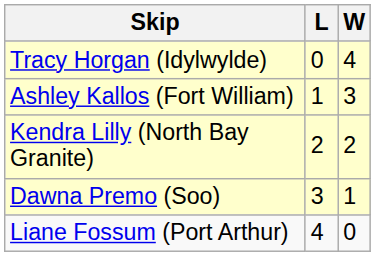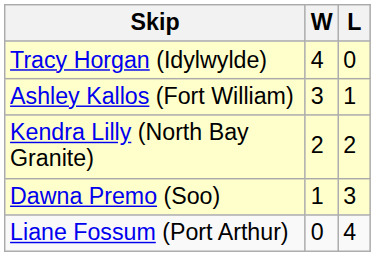 <table class=wikitable>
 <tr>
 <th width=200>Skip</th>
+<th width=15>W</th>
 <th width=15>L</th>
-<th width=15>W</th>
 </tr>
 <tr bgcolor=#ffffcc>
 <td><a href='#'>Tracy Horgan</a> (Idylwylde)</td>
+<td>4</td>
 <td>0</td>
-<td>4</td>
 </tr>
 <tr bgcolor=#ffffcc>
 <td><a href='#'>Ashley Kallos</a> (Fort William)</td>
+<td>3</td>
 <td>1</td>
-<td>3</td>
 </tr>
 <tr bgcolor=#ffffcc>
 <td><a href='#'>Kendra Lilly</a> (North Bay Granite)</td>
 <td>2</td>
 <td>2</td>
 </tr>
 <tr bgcolor=#ffffcc>
 <td><a href='#'>Dawna Premo</a> (Soo)</td>
+<td>1</td>
 <td>3</td>
-<td>1</td>
 </tr>
 <tr>
 <td><a href='#'>Liane Fossum</a> (Port Arthur)</td>
+<td>0</td>
 <td>4</td>
-<td>0</td>
 </tr>
 </table>
